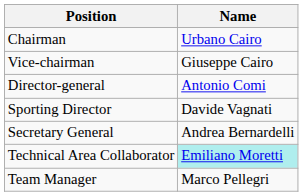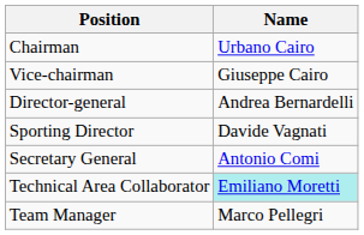 <table class="wikitable">
 <tr>
 <th>Position</th>
 <th>Name</th>
 </tr>
 <tr>
 <td>Chairman</td>
 <td> <a href='#'>Urbano Cairo</a></td>
 </tr>
 <tr>
 <td>Vice-chairman</td>
 <td> Giuseppe Cairo</td>
 </tr>
 <tr>
 <td>Director-general</td>
-<td> <a href='#'>Antonio Comi</a></td>
+<td> Andrea Bernardelli</td>
 </tr>
 <tr>
 <td>Sporting Director</td>
 <td> Davide Vagnati</td>
 </tr>
 <tr>
 <td>Secretary General</td>
-<td> Andrea Bernardelli</td>
+<td> <a href='#'>Antonio Comi</a></td>
 </tr>
 <tr>
 <td>Technical Area Collaborator</td>
 <td style="background: paleturquoise;"> <a href='#'>Emiliano Moretti</a></td>
 </tr>
 <tr>
 <td>Team Manager</td>
 <td> Marco Pellegri</td>
 </tr>
 </table>
